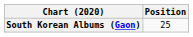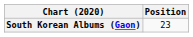 <table class="wikitable plainrowheaders" style="text-align:center">
 <tr>
 <th scope="col">Chart (2020)</th>
 <th scope="col">Position</th>
 </tr>
 <tr>
 <th scope="row">South Korean Albums (<a href='#'>Gaon</a>)</th>
-<td>25</td>
+<td>23</td>
 </tr>
 </table>
